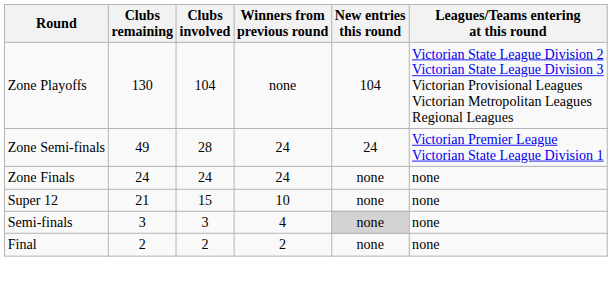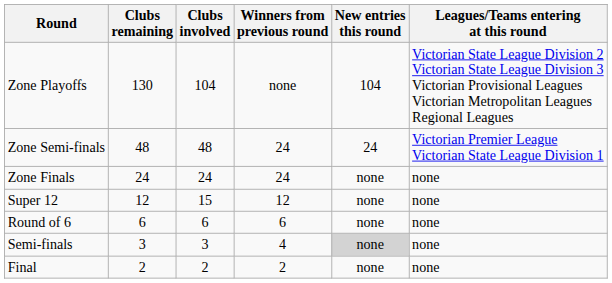 <table class="wikitable">
 <tr>
 <th>Round</th>
 <th>Clubs<br>remaining</th>
 <th>Clubs<br>involved</th>
 <th>Winners from<br>previous round</th>
 <th>New entries<br>this round</th>
 <th>Leagues/Teams entering<br>at this round</th>
 </tr>
 <tr>
 <td>Zone Playoffs</td>
 <td style="text-align:center;">130</td>
 <td style="text-align:center;">104</td>
 <td style="text-align:center;">none</td>
 <td style="text-align:center;">104</td>
 <td><a href='#'>Victorian State League Division 2</a><br><a href='#'>Victorian State League Division 3</a><br>Victorian Provisional Leagues<br>Victorian Metropolitan Leagues<br>Regional Leagues</td>
 </tr>
 <tr>
 <td>Zone Semi-finals</td>
-<td style="text-align:center;">49</td>
-<td style="text-align:center;">28</td>
+<td style="text-align:center;">48</td>
+<td style="text-align:center;">48</td>
 <td style="text-align:center;">24</td>
 <td style="text-align:center;">24</td>
 <td><a href='#'>Victorian Premier League</a><br><a href='#'>Victorian State League Division 1</a></td>
 </tr>
 <tr>
 <td>Zone Finals</td>
 <td style="text-align:center;">24</td>
 <td style="text-align:center;">24</td>
 <td style="text-align:center;">24</td>
 <td style="text-align:center;">none</td>
 <td>none</td>
 </tr>
 <tr>
 <td>Super 12</td>
-<td style="text-align:center;">21</td>
+<td style="text-align:center;">12</td>
 <td style="text-align:center;">15</td>
-<td style="text-align:center;">10</td>
+<td style="text-align:center;">12</td>
+<td style="text-align:center;">none</td>
+<td>none</td>
+</tr>
+<tr>
+<td>Round of 6</td>
+<td style="text-align:center;">6</td>
+<td style="text-align:center;">6</td>
+<td style="text-align:center;">6</td>
 <td style="text-align:center;">none</td>
 <td>none</td>
 </tr>
 <tr>
 <td>Semi-finals</td>
 <td style="text-align:center;">3</td>
 <td style="text-align:center;">3</td>
 <td style="text-align:center;">4</td>
 <td style="background: lightgrey; text-align:center;">none</td>
 <td>none</td>
 </tr>
 <tr>
 <td>Final</td>
 <td style="text-align:center;">2</td>
 <td style="text-align:center;">2</td>
 <td style="text-align:center;">2</td>
 <td style="text-align:center;">none</td>
 <td>none</td>
 </tr>
 </table>
